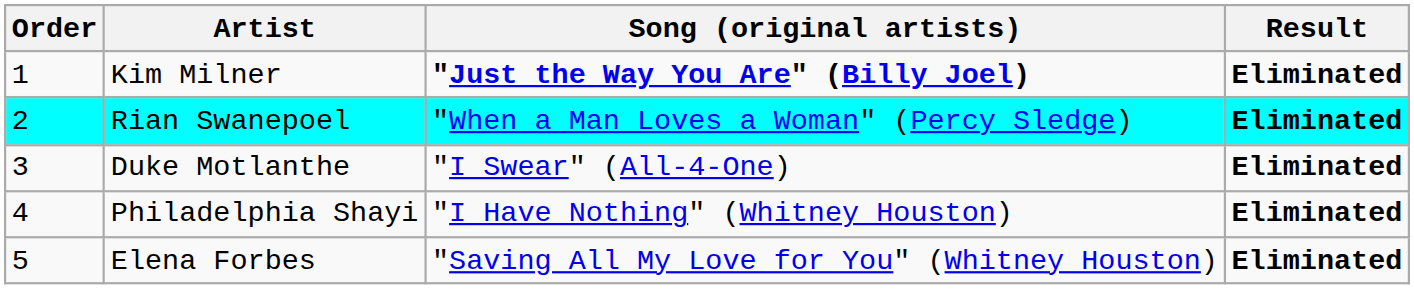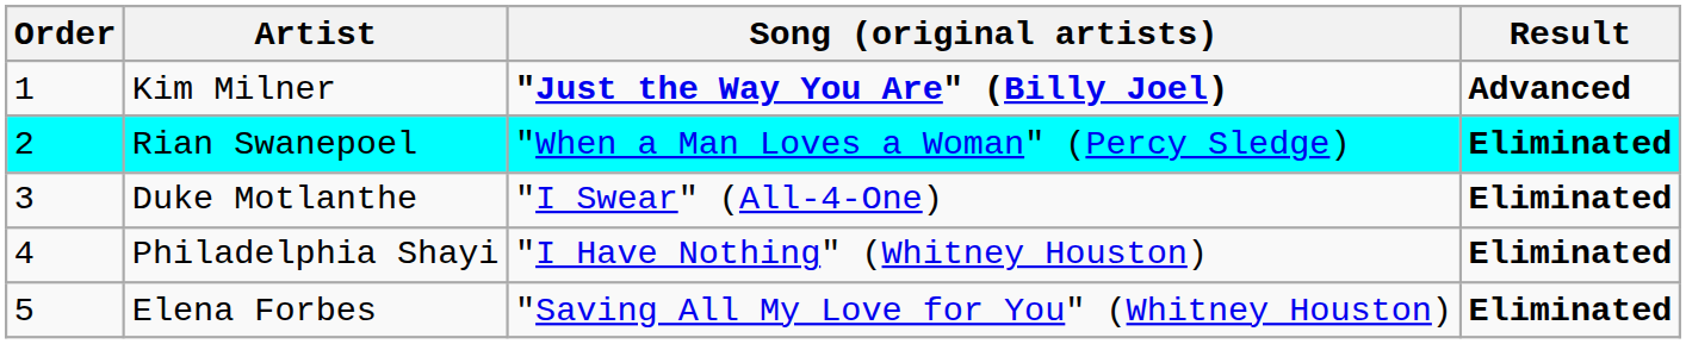 <table class=wikitable>
 <tr>
 <th>Order</th>
 <th>Artist</th>
 <th>Song (original artists)</th>
 <th>Result</th>
 </tr>
 <tr>
 <td>1</td>
 <td>Kim Milner</td>
 <td><strong>"<a href='#'>Just the Way You Are</a>" (<a href='#'>Billy Joel</a>)</strong></td>
-<td><strong>Eliminated</strong></td>
+<td><strong>Advanced</strong></td>
 </tr>
 <tr style="background:cyan;">
 <td>2</td>
 <td>Rian Swanepoel</td>
 <td>"<a href='#'>When a Man Loves a Woman</a>" (<a href='#'>Percy Sledge</a>)</td>
 <td><strong>Eliminated</strong></td>
 </tr>
 <tr>
 <td>3</td>
 <td>Duke Motlanthe</td>
 <td>"<a href='#'>I Swear</a>" (<a href='#'>All-4-One</a>)</td>
 <td><strong>Eliminated</strong></td>
 </tr>
 <tr>
 <td>4</td>
 <td>Philadelphia Shayi</td>
 <td>"<a href='#'>I Have Nothing</a>" (<a href='#'>Whitney Houston</a>)</td>
 <td><strong>Eliminated</strong></td>
 </tr>
 <tr>
 <td>5</td>
 <td>Elena Forbes</td>
 <td>"<a href='#'>Saving All My Love for You</a>" (<a href='#'>Whitney Houston</a>)</td>
 <td><strong>Eliminated</strong></td>
 </tr>
 </table>
